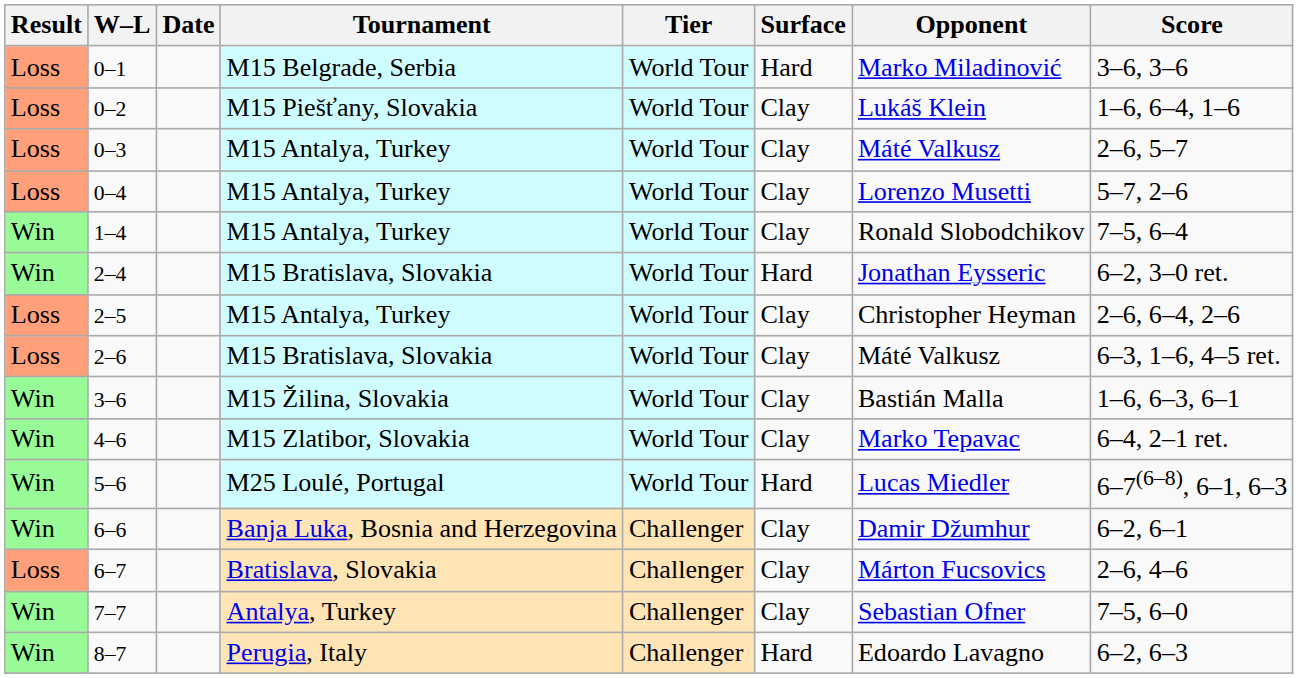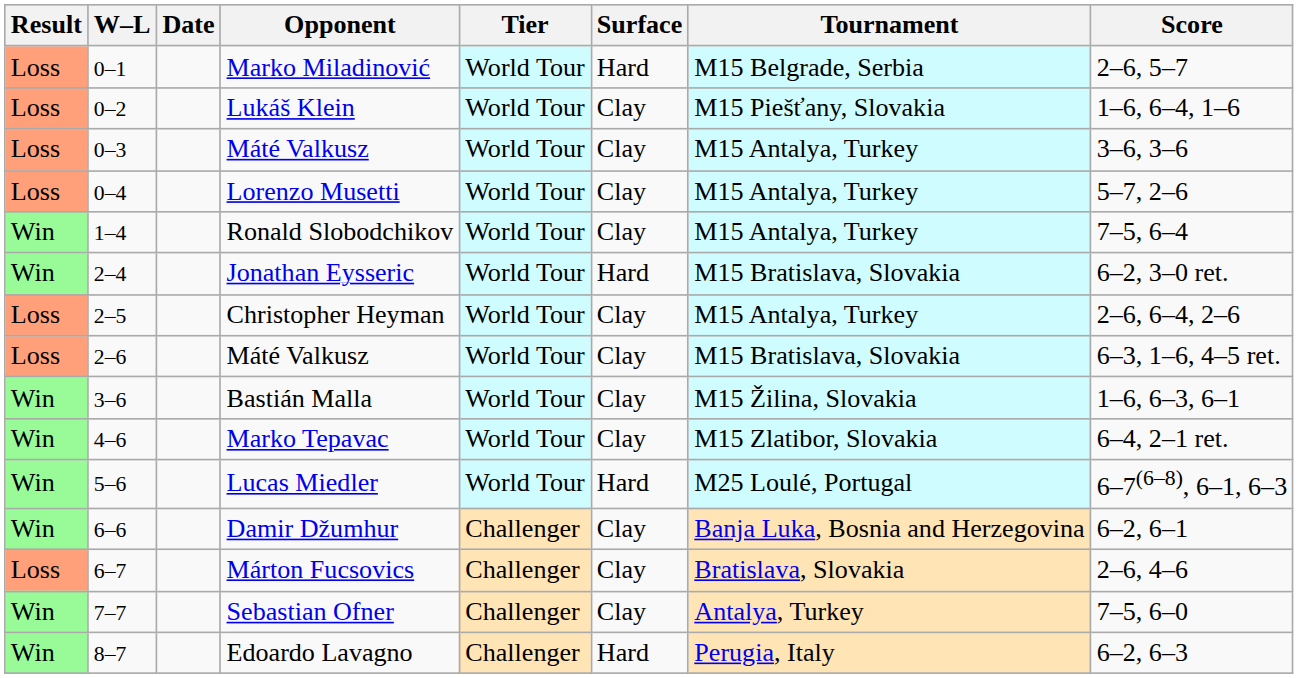 <table class="sortable wikitable">
 <tr>
 <th>Result</th>
 <th class="unsortable">W–L</th>
 <th>Date</th>
-<th>Tournament</th>
+<th>Opponent</th>
 <th>Tier</th>
 <th>Surface</th>
-<th>Opponent</th>
+<th>Tournament</th>
 <th class="unsortable">Score</th>
 </tr>
 <tr>
 <td style="background:#ffa07a;">Loss</td>
 <td><small>0–1</small></td>
 <td></td>
-<td style="background:#cffcff;">M15 Belgrade, Serbia</td>
+<td> <a href='#'>Marko Miladinović</a></td>
 <td style="background:#cffcff;">World Tour</td>
 <td>Hard</td>
-<td> <a href='#'>Marko Miladinović</a></td>
-<td>3–6, 3–6</td>
+<td style="background:#cffcff;">M15 Belgrade, Serbia</td>
+<td>2–6, 5–7</td>
 </tr>
 <tr>
 <td style="background:#ffa07a;">Loss</td>
 <td><small>0–2</small></td>
 <td></td>
-<td style="background:#cffcff;">M15 Piešťany, Slovakia</td>
+<td> <a href='#'>Lukáš Klein</a></td>
 <td style="background:#cffcff;">World Tour</td>
 <td>Clay</td>
-<td> <a href='#'>Lukáš Klein</a></td>
+<td style="background:#cffcff;">M15 Piešťany, Slovakia</td>
 <td>1–6, 6–4, 1–6</td>
 </tr>
 <tr>
 <td style="background:#ffa07a;">Loss</td>
 <td><small>0–3</small></td>
 <td></td>
-<td style="background:#cffcff;">M15 Antalya, Turkey</td>
+<td> <a href='#'>Máté Valkusz</a></td>
 <td style="background:#cffcff;">World Tour</td>
 <td>Clay</td>
-<td> <a href='#'>Máté Valkusz</a></td>
-<td>2–6, 5–7</td>
+<td style="background:#cffcff;">M15 Antalya, Turkey</td>
+<td>3–6, 3–6</td>
 </tr>
 <tr>
 <td style="background:#ffa07a;">Loss</td>
 <td><small>0–4</small></td>
 <td></td>
-<td style="background:#cffcff;">M15 Antalya, Turkey</td>
+<td> <a href='#'>Lorenzo Musetti</a></td>
 <td style="background:#cffcff;">World Tour</td>
 <td>Clay</td>
-<td> <a href='#'>Lorenzo Musetti</a></td>
+<td style="background:#cffcff;">M15 Antalya, Turkey</td>
 <td>5–7, 2–6</td>
 </tr>
 <tr>
 <td style="background:#98fb98;">Win</td>
 <td><small>1–4</small></td>
 <td></td>
-<td style="background:#cffcff;">M15 Antalya, Turkey</td>
+<td> Ronald Slobodchikov</td>
 <td style="background:#cffcff;">World Tour</td>
 <td>Clay</td>
-<td> Ronald Slobodchikov</td>
+<td style="background:#cffcff;">M15 Antalya, Turkey</td>
 <td>7–5, 6–4</td>
 </tr>
 <tr>
 <td style="background:#98fb98;">Win</td>
 <td><small>2–4</small></td>
 <td></td>
-<td style="background:#cffcff;">M15 Bratislava, Slovakia</td>
+<td> <a href='#'>Jonathan Eysseric</a></td>
 <td style="background:#cffcff;">World Tour</td>
 <td>Hard</td>
-<td> <a href='#'>Jonathan Eysseric</a></td>
+<td style="background:#cffcff;">M15 Bratislava, Slovakia</td>
 <td>6–2, 3–0 ret.</td>
 </tr>
 <tr>
 <td style="background:#ffa07a;">Loss</td>
 <td><small>2–5</small></td>
 <td></td>
-<td style="background:#cffcff;">M15 Antalya, Turkey</td>
+<td> Christopher Heyman</td>
 <td style="background:#cffcff;">World Tour</td>
 <td>Clay</td>
-<td> Christopher Heyman</td>
+<td style="background:#cffcff;">M15 Antalya, Turkey</td>
 <td>2–6, 6–4, 2–6</td>
 </tr>
 <tr>
 <td style="background:#ffa07a;">Loss</td>
 <td><small>2–6</small></td>
 <td></td>
-<td style="background:#cffcff;">M15 Bratislava, Slovakia</td>
+<td> Máté Valkusz</td>
 <td style="background:#cffcff;">World Tour</td>
 <td>Clay</td>
-<td> Máté Valkusz</td>
+<td style="background:#cffcff;">M15 Bratislava, Slovakia</td>
 <td>6–3, 1–6, 4–5 ret.</td>
 </tr>
 <tr>
 <td style="background:#98fb98;">Win</td>
 <td><small>3–6</small></td>
 <td></td>
-<td style="background:#cffcff;">M15 Žilina, Slovakia</td>
+<td> Bastián Malla</td>
 <td style="background:#cffcff;">World Tour</td>
 <td>Clay</td>
-<td> Bastián Malla</td>
+<td style="background:#cffcff;">M15 Žilina, Slovakia</td>
 <td>1–6, 6–3, 6–1</td>
 </tr>
 <tr>
 <td style="background:#98fb98;">Win</td>
 <td><small>4–6</small></td>
 <td></td>
-<td style="background:#cffcff;">M15 Zlatibor, Slovakia</td>
+<td> <a href='#'>Marko Tepavac</a></td>
 <td style="background:#cffcff;">World Tour</td>
 <td>Clay</td>
-<td> <a href='#'>Marko Tepavac</a></td>
+<td style="background:#cffcff;">M15 Zlatibor, Slovakia</td>
 <td>6–4, 2–1 ret.</td>
 </tr>
 <tr>
 <td style="background:#98fb98;">Win</td>
 <td><small>5–6</small></td>
 <td></td>
-<td style="background:#cffcff;">M25 Loulé, Portugal</td>
+<td> <a href='#'>Lucas Miedler</a></td>
 <td style="background:#cffcff;">World Tour</td>
 <td>Hard</td>
-<td> <a href='#'>Lucas Miedler</a></td>
+<td style="background:#cffcff;">M25 Loulé, Portugal</td>
 <td>6–7<sup>(6–8)</sup>, 6–1, 6–3</td>
 </tr>
 <tr>
 <td style="background:#98fb98;">Win</td>
 <td><small>6–6</small></td>
 <td><a href='#'></a></td>
-<td style="background:moccasin;"><a href='#'>Banja Luka</a>, Bosnia and Herzegovina</td>
+<td> <a href='#'>Damir Džumhur</a></td>
 <td style="background:moccasin;">Challenger</td>
 <td>Clay</td>
-<td> <a href='#'>Damir Džumhur</a></td>
+<td style="background:moccasin;"><a href='#'>Banja Luka</a>, Bosnia and Herzegovina</td>
 <td>6–2, 6–1</td>
 </tr>
 <tr>
 <td style="background:#ffa07a;">Loss</td>
 <td><small>6–7</small></td>
 <td><a href='#'></a></td>
-<td style="background:moccasin;"><a href='#'>Bratislava</a>, Slovakia</td>
+<td> <a href='#'>Márton Fucsovics</a></td>
 <td style="background:moccasin;">Challenger</td>
 <td>Clay</td>
-<td> <a href='#'>Márton Fucsovics</a></td>
+<td style="background:moccasin;"><a href='#'>Bratislava</a>, Slovakia</td>
 <td>2–6, 4–6</td>
 </tr>
 <tr>
 <td style="background:#98fb98;">Win</td>
 <td><small>7–7</small></td>
 <td><a href='#'></a></td>
-<td style="background:moccasin;"><a href='#'>Antalya</a>, Turkey</td>
+<td> <a href='#'>Sebastian Ofner</a></td>
 <td style="background:moccasin;">Challenger</td>
 <td>Clay</td>
-<td> <a href='#'>Sebastian Ofner</a></td>
+<td style="background:moccasin;"><a href='#'>Antalya</a>, Turkey</td>
 <td>7–5, 6–0</td>
 </tr>
 <tr>
 <td style="background:#98fb98;">Win</td>
 <td><small>8–7</small></td>
 <td><a href='#'></a></td>
-<td style="background:moccasin;"><a href='#'>Perugia</a>, Italy</td>
+<td> Edoardo Lavagno</td>
 <td style="background:moccasin;">Challenger</td>
 <td>Hard</td>
-<td> Edoardo Lavagno</td>
+<td style="background:moccasin;"><a href='#'>Perugia</a>, Italy</td>
 <td>6–2, 6–3</td>
 </tr>
 </table>
